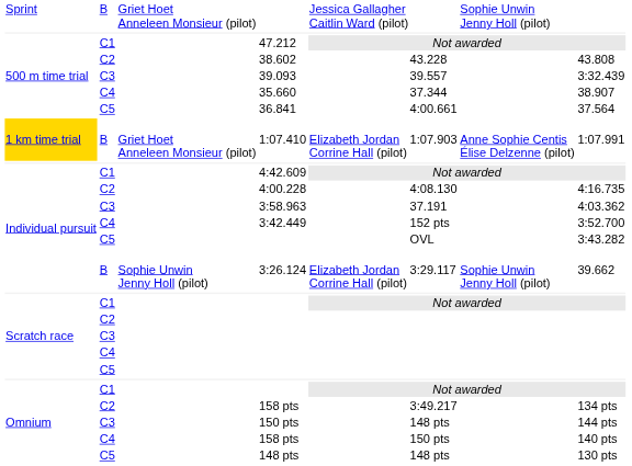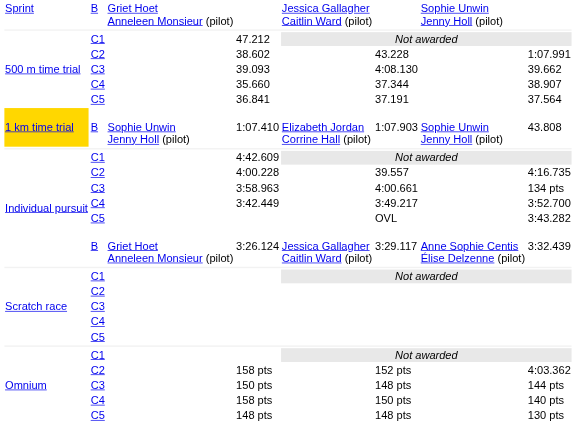 <table>
 <tr>
 <td><a href='#'>Sprint</a></td>
 <td><a href='#'>B</a></td>
 <td colspan=2><br><a href='#'>Griet Hoet</a><br><a href='#'>Anneleen Monsieur</a> (pilot)</td>
 <td colspan=2><br><a href='#'>Jessica Gallagher</a><br><a href='#'>Caitlin Ward</a> (pilot)</td>
 <td colspan=2><br><a href='#'>Sophie Unwin</a><br><a href='#'>Jenny Holl</a> (pilot)</td>
 </tr>
 <tr>
 <td colspan=8 bgcolor=#f2f2f2></td>
 </tr>
 <tr>
 <td rowspan=5><a href='#'>500 m time trial</a></td>
 <td><a href='#'>C1</a></td>
 <td></td>
 <td>47.212</td>
 <td colspan=4 bgcolor=#e8e8e8 align=center><em>Not awarded</em></td>
 </tr>
 <tr>
 <td><a href='#'>C2</a></td>
 <td></td>
 <td>38.602</td>
 <td></td>
 <td>43.228</td>
 <td></td>
-<td>43.808</td>
+<td>1:07.991</td>
 </tr>
 <tr>
 <td><a href='#'>C3</a></td>
 <td></td>
 <td>39.093</td>
 <td></td>
-<td>39.557</td>
+<td>4:08.130</td>
 <td></td>
-<td>3:32.439</td>
+<td>39.662</td>
 </tr>
 <tr>
 <td><a href='#'>C4</a></td>
 <td></td>
 <td>35.660</td>
 <td></td>
 <td>37.344</td>
 <td></td>
 <td>38.907</td>
 </tr>
 <tr>
 <td><a href='#'>C5</a></td>
 <td></td>
 <td>36.841</td>
 <td></td>
-<td>4:00.661</td>
+<td>37.191</td>
 <td></td>
 <td>37.564</td>
 </tr>
 <tr>
 <td style="background: gold;"><a href='#'>1 km time trial</a></td>
 <td><a href='#'>B</a></td>
-<td><br><a href='#'>Griet Hoet</a><br><a href='#'>Anneleen Monsieur</a> (pilot)</td>
+<td><br><a href='#'>Sophie Unwin</a><br><a href='#'>Jenny Holl</a> (pilot)</td>
 <td>1:07.410</td>
 <td><br><a href='#'>Elizabeth Jordan</a><br><a href='#'>Corrine Hall</a> (pilot)</td>
 <td>1:07.903</td>
-<td><br><a href='#'>Anne Sophie Centis</a><br><a href='#'>Élise Delzenne</a> (pilot)</td>
-<td>1:07.991</td>
+<td><br><a href='#'>Sophie Unwin</a><br><a href='#'>Jenny Holl</a> (pilot)</td>
+<td>43.808</td>
 </tr>
 <tr>
 <td colspan=8 bgcolor=#f2f2f2></td>
 </tr>
 <tr>
 <td rowspan=6><a href='#'>Individual pursuit</a></td>
 <td><a href='#'>C1</a></td>
 <td></td>
 <td>4:42.609</td>
 <td colspan=4 bgcolor=#e8e8e8 align=center><em>Not awarded</em></td>
 </tr>
 <tr>
 <td><a href='#'>C2</a></td>
 <td></td>
 <td>4:00.228</td>
 <td></td>
-<td>4:08.130</td>
+<td>39.557</td>
 <td></td>
 <td>4:16.735</td>
 </tr>
 <tr>
 <td><a href='#'>C3</a></td>
 <td></td>
 <td>3:58.963</td>
 <td></td>
-<td>37.191</td>
+<td>4:00.661</td>
 <td></td>
-<td>4:03.362</td>
+<td>134 pts</td>
 </tr>
 <tr>
 <td><a href='#'>C4</a></td>
 <td></td>
 <td>3:42.449</td>
 <td></td>
-<td>152 pts</td>
+<td>3:49.217</td>
 <td></td>
 <td>3:52.700</td>
 </tr>
 <tr>
 <td><a href='#'>C5</a></td>
 <td></td>
 <td></td>
 <td></td>
 <td>OVL</td>
 <td></td>
 <td>3:43.282</td>
 </tr>
 <tr>
 <td><a href='#'>B</a></td>
-<td><br><a href='#'>Sophie Unwin</a><br><a href='#'>Jenny Holl</a> (pilot)</td>
+<td><br><a href='#'>Griet Hoet</a><br><a href='#'>Anneleen Monsieur</a> (pilot)</td>
 <td>3:26.124</td>
-<td><br><a href='#'>Elizabeth Jordan</a><br><a href='#'>Corrine Hall</a> (pilot)</td>
+<td><br><a href='#'>Jessica Gallagher</a><br><a href='#'>Caitlin Ward</a> (pilot)</td>
 <td>3:29.117</td>
-<td><br><a href='#'>Sophie Unwin</a><br><a href='#'>Jenny Holl</a> (pilot)</td>
-<td>39.662</td>
+<td><br><a href='#'>Anne Sophie Centis</a><br><a href='#'>Élise Delzenne</a> (pilot)</td>
+<td>3:32.439</td>
 </tr>
 <tr>
 <td colspan=8 bgcolor=#f2f2f2></td>
 </tr>
 <tr>
 <td rowspan=5><a href='#'>Scratch race</a></td>
 <td><a href='#'>C1</a></td>
 <td colspan=2></td>
 <td colspan=4 bgcolor=#e8e8e8 align=center><em>Not awarded</em></td>
 </tr>
 <tr>
 <td><a href='#'>C2</a></td>
 <td colspan=2></td>
 <td colspan=2></td>
 <td colspan=2></td>
 </tr>
 <tr>
 <td><a href='#'>C3</a></td>
 <td colspan=2></td>
 <td colspan=2></td>
 <td colspan=2></td>
 </tr>
 <tr>
 <td><a href='#'>C4</a></td>
 <td colspan=2></td>
 <td colspan=2></td>
 <td colspan=2></td>
 </tr>
 <tr>
 <td><a href='#'>C5</a></td>
 <td colspan=2></td>
 <td colspan=2></td>
 <td colspan=2></td>
 </tr>
 <tr>
 <td colspan=8 bgcolor=#f2f2f2></td>
 </tr>
 <tr>
 <td rowspan=5><a href='#'>Omnium</a></td>
 <td><a href='#'>C1</a></td>
 <td></td>
 <td></td>
 <td colspan=4 bgcolor=#e8e8e8 align=center><em>Not awarded</em></td>
 </tr>
 <tr>
 <td><a href='#'>C2</a></td>
 <td></td>
 <td>158 pts</td>
 <td></td>
-<td>3:49.217</td>
+<td>152 pts</td>
 <td></td>
-<td>134 pts</td>
+<td>4:03.362</td>
 </tr>
 <tr>
 <td><a href='#'>C3</a></td>
 <td></td>
 <td>150 pts</td>
 <td></td>
 <td>148 pts</td>
 <td></td>
 <td>144 pts</td>
 </tr>
 <tr>
 <td><a href='#'>C4</a></td>
 <td></td>
 <td>158 pts</td>
 <td></td>
 <td>150 pts</td>
 <td></td>
 <td>140 pts</td>
 </tr>
 <tr>
 <td><a href='#'>C5</a></td>
 <td></td>
 <td>148 pts</td>
 <td></td>
 <td>148 pts</td>
 <td></td>
 <td>130 pts</td>
 </tr>
 </table>
